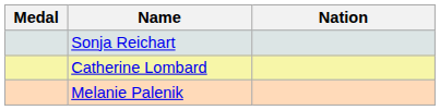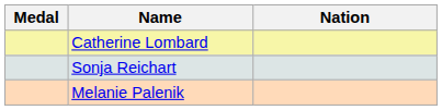 <table class=wikitable style="border:1px solid #AAAAAA;font-size:90%">
 <tr bgcolor="#E4E4E4">
 <th width=50>Medal</th>
 <th width=160>Name</th>
 <th width=160>Nation</th>
 </tr>
+<tr bgcolor="#F7F6A8">
+<td align="center"></td>
+<td><a href='#'>Catherine Lombard</a></td>
+<td></td>
+</tr>
 <tr bgcolor="#DCE5E5">
 <td align="center"></td>
 <td><a href='#'>Sonja Reichart</a></td>
-<td></td>
-</tr>
-<tr bgcolor="#F7F6A8">
-<td align="center"></td>
-<td><a href='#'>Catherine Lombard</a></td>
 <td></td>
 </tr>
 <tr bgcolor="#FFDAB9">
 <td align="center"></td>
 <td><a href='#'>Melanie Palenik</a></td>
 <td></td>
 </tr>
 </table>
